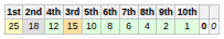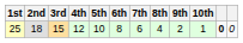 <table class="wikitable" style="font-size: 85%">
 <tr>
 <th>1st</th>
 <th>2nd</th>
+<th>3rd</th>
 <th>4th</th>
-<th>3rd</th>
 <th>5th</th>
 <th>6th</th>
 <th>7th</th>
 <th>8th</th>
 <th>9th</th>
 <th>10th</th>
 <th></th>
 <th></th>
 </tr>
 <tr align="center">
 <td style="background:#FFFFBF;">25</td>
 <td style="background:#DFDFDF;">18</td>
+<td style="background:#FFDF9F;">15</td>
 <td style="background:#DFFFDF;">12</td>
-<td style="background:#FFDF9F;">15</td>
 <td style="background:#DFFFDF;">10</td>
 <td style="background:#DFFFDF;">8</td>
 <td style="background:#DFFFDF;">6</td>
 <td style="background:#DFFFDF;">4</td>
 <td style="background:#DFFFDF;">2</td>
 <td style="background:#DFFFDF;">1</td>
 <td><strong>0</strong></td>
 <td><em>0</em></td>
 </tr>
 </table>
